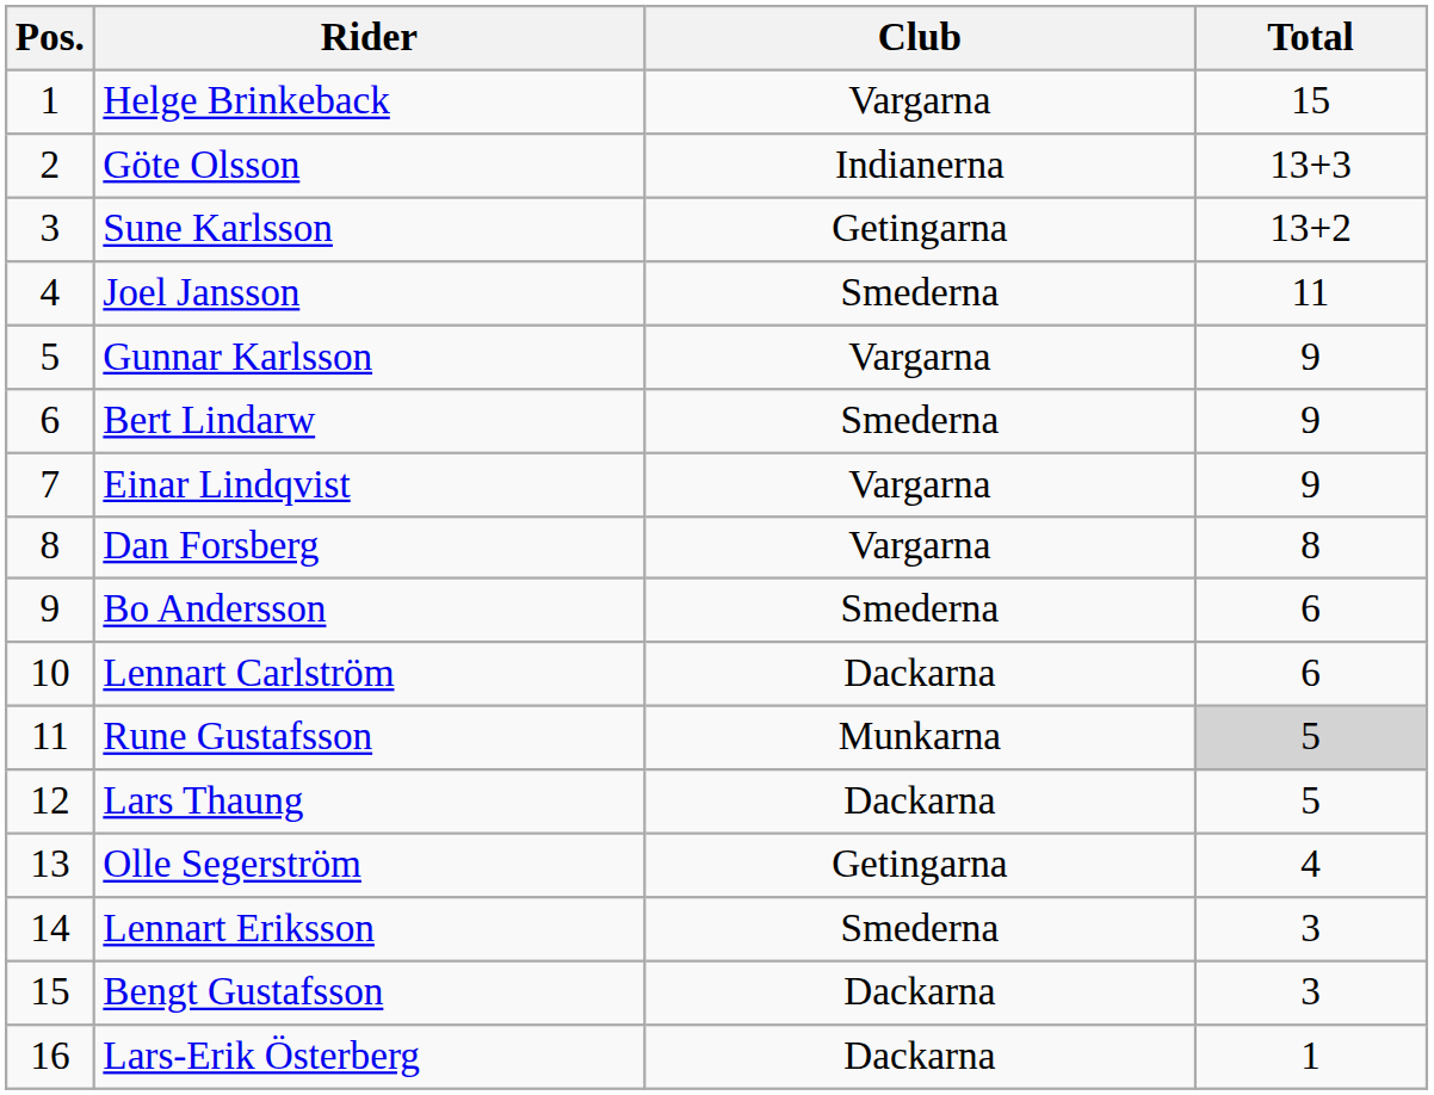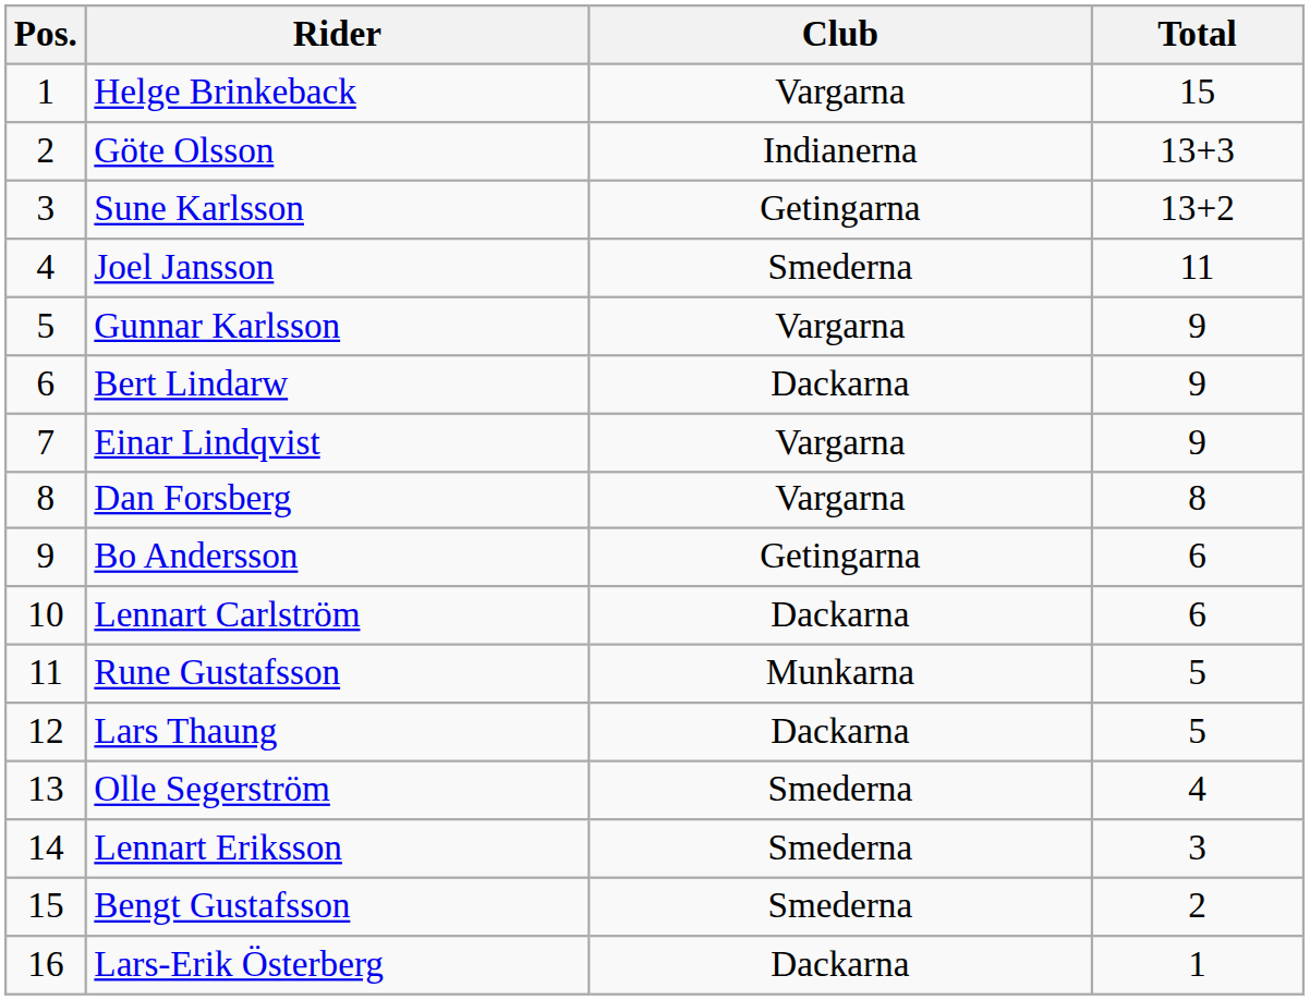 <table class=wikitable style="font-size:93%;">
 <tr>
 <th width=25px>Pos.</th>
 <th width=200px>Rider</th>
 <th width=200px>Club</th>
 <th width=80px>Total</th>
 </tr>
 <tr align=center>
 <td>1</td>
 <td align=left><a href='#'>Helge Brinkeback</a></td>
 <td>Vargarna</td>
 <td>15</td>
 </tr>
 <tr align=center>
 <td>2</td>
 <td align=left><a href='#'>Göte Olsson</a></td>
 <td>Indianerna</td>
 <td>13+3</td>
 </tr>
 <tr align=center>
 <td>3</td>
 <td align=left><a href='#'>Sune Karlsson</a></td>
 <td>Getingarna</td>
 <td>13+2</td>
 </tr>
 <tr align=center>
 <td>4</td>
 <td align=left><a href='#'>Joel Jansson</a></td>
 <td>Smederna</td>
 <td>11</td>
 </tr>
 <tr align=center>
 <td>5</td>
 <td align=left><a href='#'>Gunnar Karlsson</a></td>
 <td>Vargarna</td>
 <td>9</td>
 </tr>
 <tr align=center>
 <td>6</td>
 <td align=left><a href='#'>Bert Lindarw</a></td>
-<td>Smederna</td>
+<td>Dackarna</td>
 <td>9</td>
 </tr>
 <tr align=center>
 <td>7</td>
 <td align=left><a href='#'>Einar Lindqvist</a></td>
 <td>Vargarna</td>
 <td>9</td>
 </tr>
 <tr align=center>
 <td>8</td>
 <td align=left><a href='#'>Dan Forsberg</a></td>
 <td>Vargarna</td>
 <td>8</td>
 </tr>
 <tr align=center>
 <td>9</td>
 <td align=left><a href='#'>Bo Andersson</a></td>
-<td>Smederna</td>
+<td>Getingarna</td>
 <td>6</td>
 </tr>
 <tr align=center>
 <td>10</td>
 <td align=left><a href='#'>Lennart Carlström</a></td>
 <td>Dackarna</td>
 <td>6</td>
 </tr>
 <tr align=center>
 <td>11</td>
 <td align=left><a href='#'>Rune Gustafsson</a></td>
 <td>Munkarna</td>
-<td style="background: lightgrey;">5</td>
+<td>5</td>
 </tr>
 <tr align=center>
 <td>12</td>
 <td align=left><a href='#'>Lars Thaung</a></td>
 <td>Dackarna</td>
 <td>5</td>
 </tr>
 <tr align=center>
 <td>13</td>
 <td align=left><a href='#'>Olle Segerström</a></td>
-<td>Getingarna</td>
+<td>Smederna</td>
 <td>4</td>
 </tr>
 <tr align=center>
 <td>14</td>
 <td align=left><a href='#'>Lennart Eriksson</a></td>
 <td>Smederna</td>
 <td>3</td>
 </tr>
 <tr align=center>
 <td>15</td>
 <td align=left><a href='#'>Bengt Gustafsson</a></td>
-<td>Dackarna</td>
-<td>3</td>
+<td>Smederna</td>
+<td>2</td>
 </tr>
 <tr align=center>
 <td>16</td>
 <td align=left><a href='#'>Lars-Erik Österberg</a></td>
 <td>Dackarna</td>
 <td>1</td>
 </tr>
 </table>
